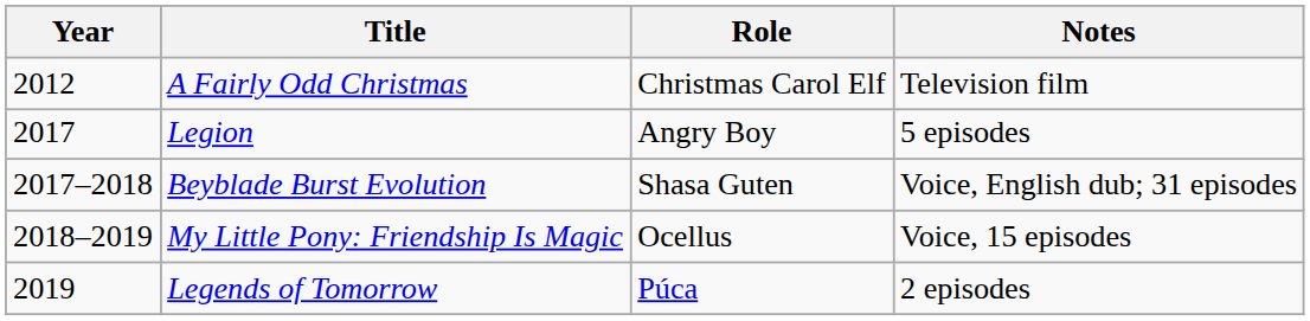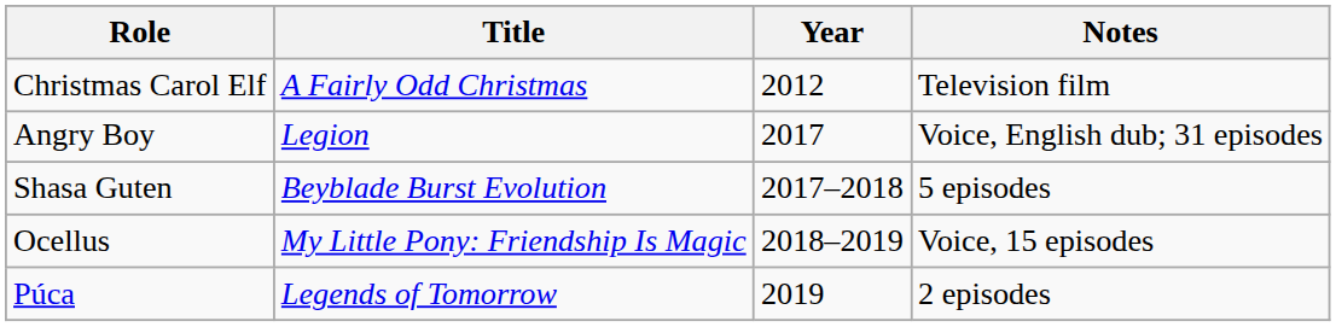 <table class="wikitable" style="font-size: 90%;">
 <tr>
+<th>Role</th>
+<th>Title</th>
 <th>Year</th>
-<th>Title</th>
-<th>Role</th>
 <th>Notes</th>
 </tr>
 <tr>
+<td>Christmas Carol Elf</td>
+<td><em><a href='#'>A Fairly Odd Christmas</a></em></td>
 <td>2012</td>
-<td><em><a href='#'>A Fairly Odd Christmas</a></em></td>
-<td>Christmas Carol Elf</td>
 <td>Television film</td>
 </tr>
 <tr>
+<td>Angry Boy</td>
+<td><em><a href='#'>Legion</a></em></td>
 <td>2017</td>
-<td><em><a href='#'>Legion</a></em></td>
-<td>Angry Boy</td>
+<td>Voice, English dub; 31 episodes</td>
+</tr>
+<tr>
+<td>Shasa Guten</td>
+<td><em><a href='#'>Beyblade Burst Evolution</a></em></td>
+<td>2017–2018</td>
 <td>5 episodes</td>
 </tr>
 <tr>
-<td>2017–2018</td>
-<td><em><a href='#'>Beyblade Burst Evolution</a></em></td>
-<td>Shasa Guten</td>
-<td>Voice, English dub; 31 episodes</td>
-</tr>
-<tr>
+<td>Ocellus</td>
+<td><em><a href='#'>My Little Pony: Friendship Is Magic</a></em></td>
 <td>2018–2019</td>
-<td><em><a href='#'>My Little Pony: Friendship Is Magic</a></em></td>
-<td>Ocellus</td>
 <td>Voice, 15 episodes</td>
 </tr>
 <tr>
+<td><a href='#'>Púca</a></td>
+<td><em><a href='#'>Legends of Tomorrow</a></em></td>
 <td>2019</td>
-<td><em><a href='#'>Legends of Tomorrow</a></em></td>
-<td><a href='#'>Púca</a></td>
 <td>2 episodes</td>
 </tr>
 </table>
